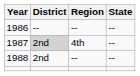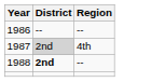 <table class="wikitable">
 <tr>
 <th>Year</th>
 <th>District</th>
 <th>Region</th>
-<th>State</th>
 </tr>
 <tr>
 <td>1986</td>
-<td>--</td>
 <td>--</td>
 <td>--</td>
 </tr>
 <tr>
 <td>1987</td>
 <td style="background: lightgrey;">2nd</td>
 <td>4th</td>
-<td>--</td>
 </tr>
 <tr>
 <td>1988</td>
-<td>2nd</td>
-<td>--</td>
+<td><strong>2nd</strong></td>
 <td>--</td>
 </tr>
 <tr>
 <td></td>
 <td></td>
 <td></td>
-<td></td>
 </tr>
 </table>
